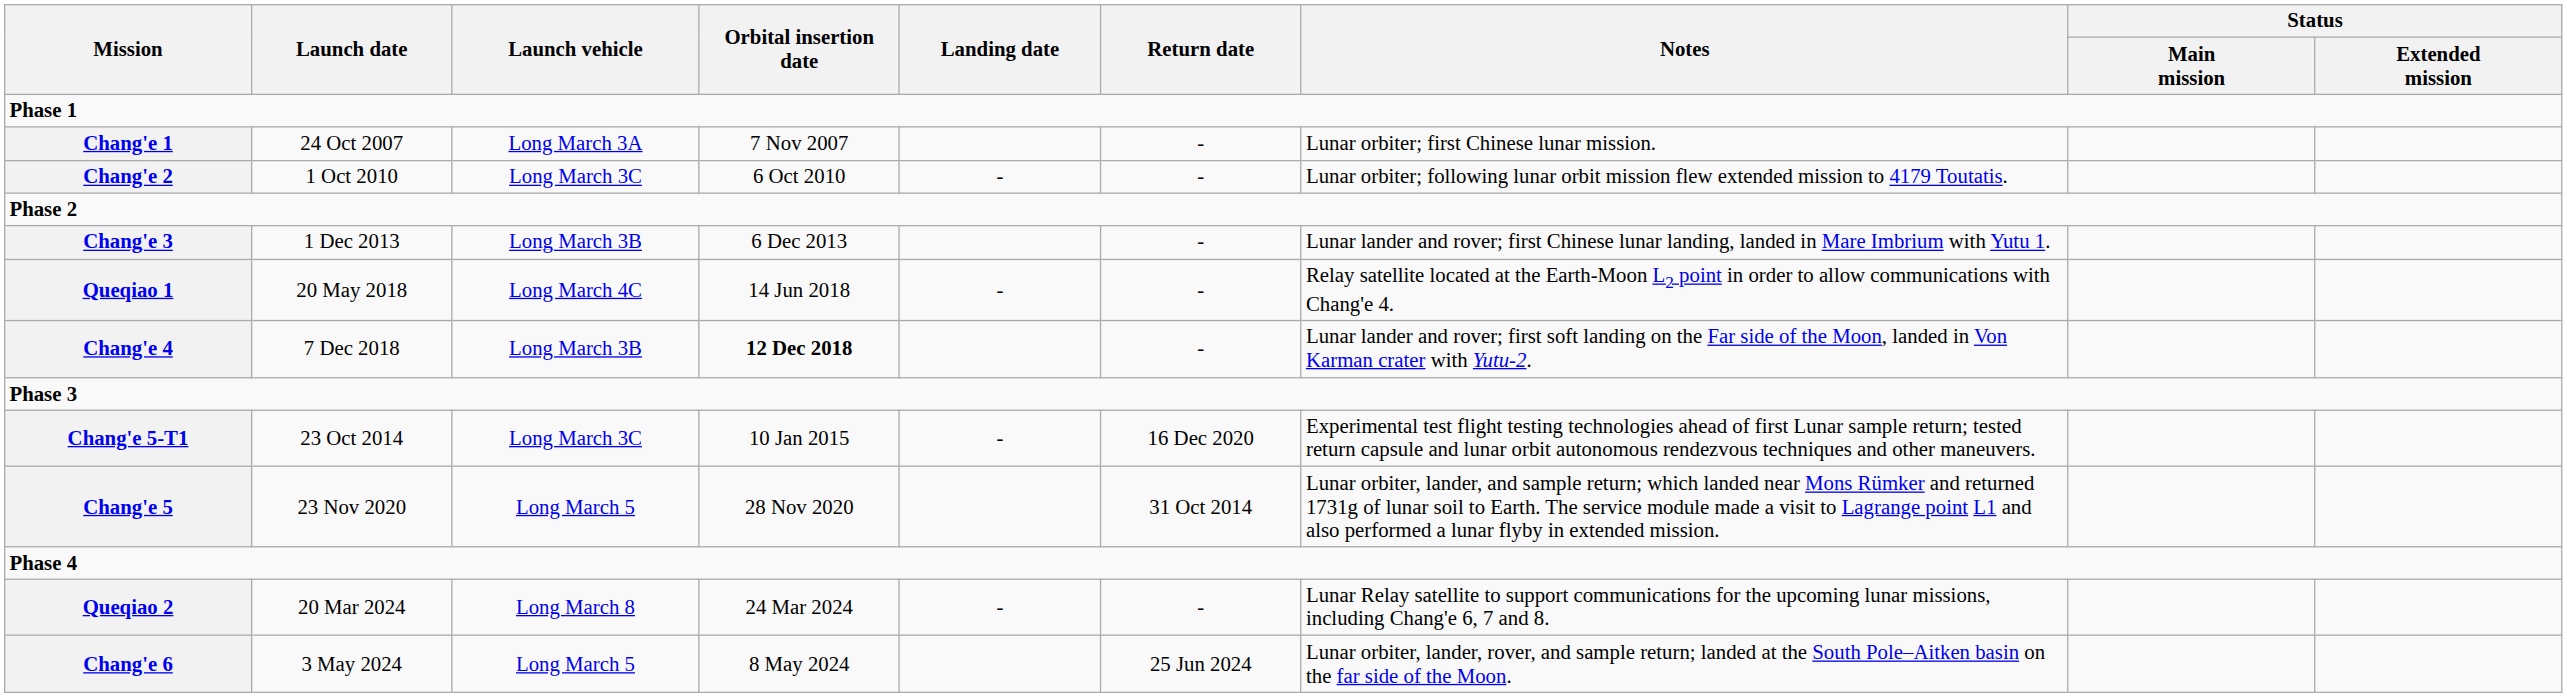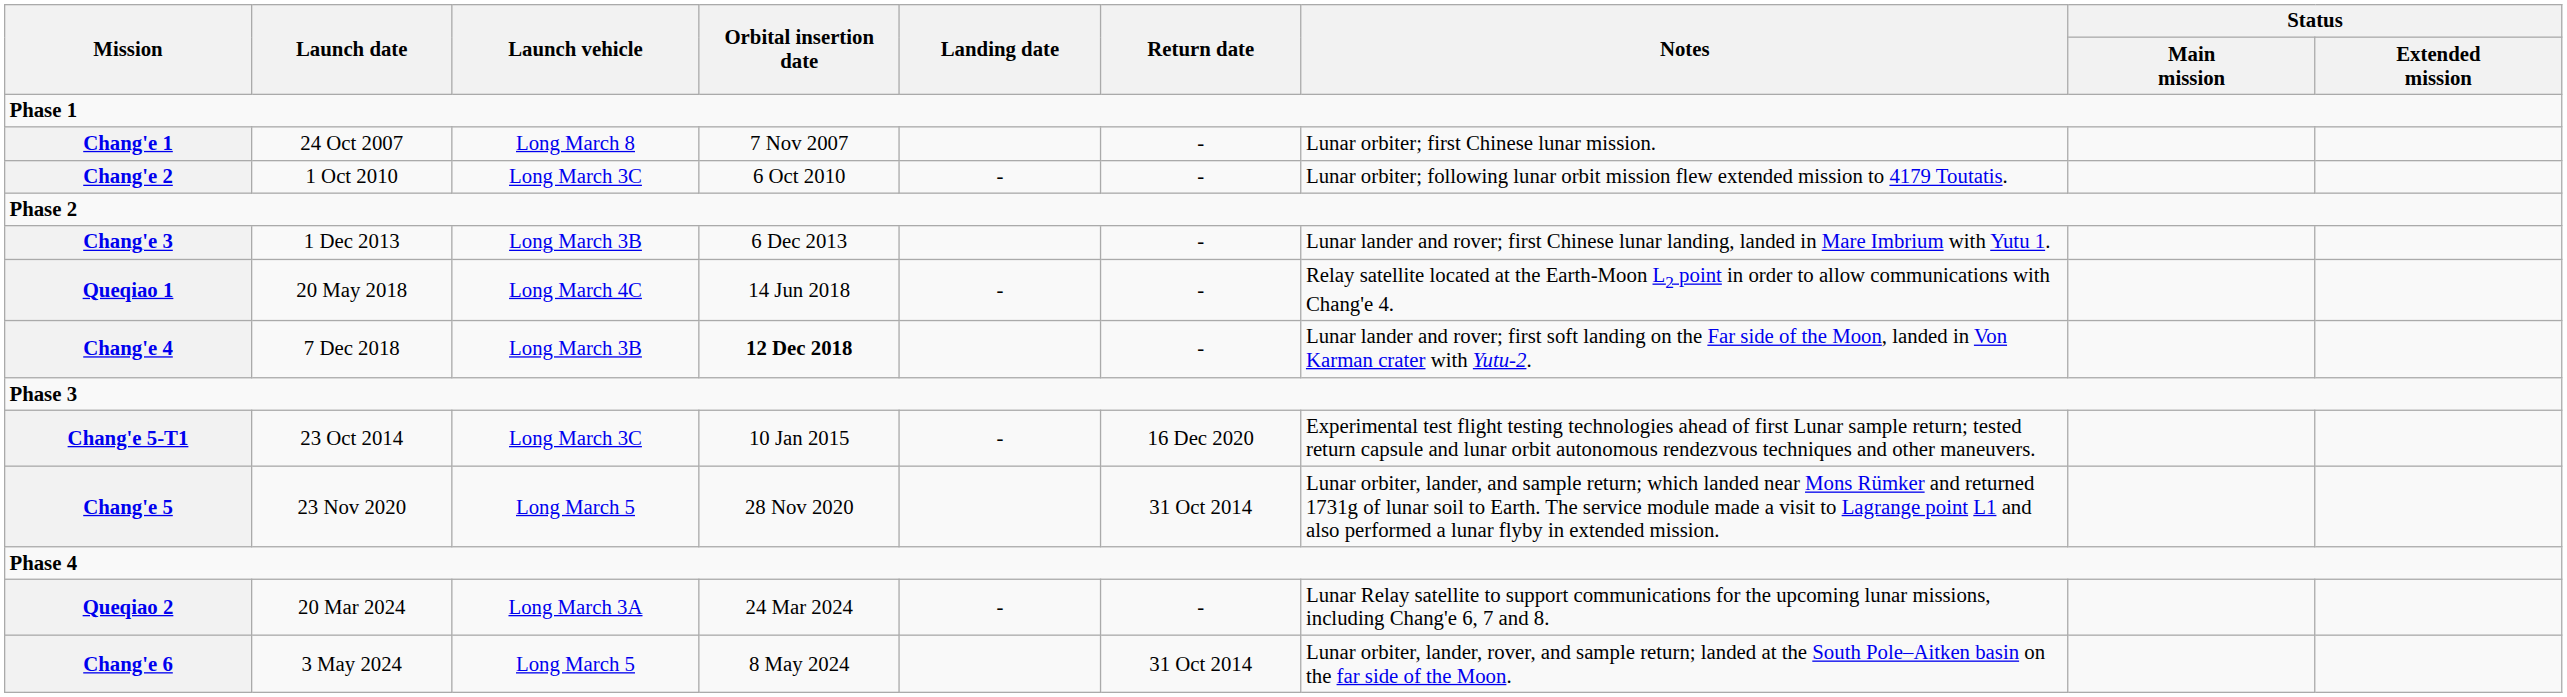 <table class="wikitable" style="text-align: center;">
 <tr>
 <th scope="col" style="width: 100px;" rowspan="2">Mission<br></th>
 <th scope="col" style="width: 80px;" rowspan="2">Launch date</th>
 <th scope="col" style="width: 100px;" rowspan="2">Launch vehicle</th>
 <th scope="col" style="width: 80px;" rowspan="2">Orbital insertion date</th>
 <th scope="col" style="width: 80px;" rowspan="2">Landing date</th>
 <th scope="col" style="width: 80px;" rowspan="2">Return date</th>
 <th scope="col" style="width: 30%;" rowspan="2">Notes<br></th>
 <th scope="col" colspan="2">Status</th>
 </tr>
 <tr>
 <th scope="col" style="width: 100px;">Main<br>mission</th>
 <th scope="col" style="width: 100px;">Extended<br>mission</th>
 </tr>
 <tr>
 <td colspan = 9 style="text-align: left;"><strong>Phase 1</strong></td>
 </tr>
 <tr>
 <th scope="row"><a href='#'>Chang'e 1</a></th>
 <td>24 Oct 2007</td>
-<td><a href='#'>Long March 3A</a></td>
+<td><a href='#'>Long March 8</a></td>
 <td>7 Nov 2007</td>
 <td></td>
 <td>-</td>
 <td style="text-align: left;">Lunar orbiter; first Chinese lunar mission.</td>
 <td></td>
 <td></td>
 </tr>
 <tr>
 <th scope="row"><a href='#'>Chang'e 2</a></th>
 <td>1 Oct 2010</td>
 <td><a href='#'>Long March 3C</a></td>
 <td>6 Oct 2010</td>
 <td>-</td>
 <td>-</td>
 <td style="text-align: left;">Lunar orbiter; following lunar orbit mission flew extended mission to <a href='#'>4179 Toutatis</a>.</td>
 <td></td>
 <td></td>
 </tr>
 <tr>
 <td colspan = 9 style="text-align: left;"><strong>Phase 2</strong></td>
 </tr>
 <tr>
 <th scope="row"><a href='#'>Chang'e 3</a></th>
 <td>1 Dec 2013</td>
 <td><a href='#'>Long March 3B</a></td>
 <td>6 Dec 2013</td>
 <td></td>
 <td>-</td>
 <td style="text-align: left;">Lunar lander and rover; first Chinese lunar landing, landed in <a href='#'>Mare Imbrium</a> with <a href='#'>Yutu 1</a>.</td>
 <td></td>
 <td></td>
 </tr>
 <tr>
 <th scope="row"><a href='#'>Queqiao 1</a></th>
 <td>20 May 2018</td>
 <td><a href='#'>Long March 4C</a></td>
 <td>14 Jun 2018</td>
 <td>-</td>
 <td>-</td>
 <td style="text-align: left;">Relay satellite located at the Earth-Moon <a href='#'>L<sub>2</sub> point</a> in order to allow communications with Chang'e 4.</td>
 <td></td>
 <td></td>
 </tr>
 <tr>
 <th scope="row"><a href='#'>Chang'e 4</a></th>
 <td>7 Dec 2018</td>
 <td><a href='#'>Long March 3B</a></td>
 <td><strong>12 Dec 2018</strong></td>
 <td></td>
 <td>-</td>
 <td style="text-align: left;">Lunar lander and rover; first soft landing on the <a href='#'>Far side of the Moon</a>, landed in <a href='#'>Von Karman crater</a> with <em><a href='#'>Yutu-2</a></em>.</td>
 <td></td>
 <td></td>
 </tr>
 <tr>
 <td colspan = 10 style="text-align: left;"><strong>Phase 3</strong></td>
 </tr>
 <tr>
 <th scope="row"><a href='#'>Chang'e 5-T1</a></th>
 <td>23 Oct 2014</td>
 <td><a href='#'>Long March 3C</a></td>
 <td>10 Jan 2015</td>
 <td>-</td>
 <td>16 Dec 2020</td>
 <td style="text-align: left;">Experimental test flight testing technologies ahead of first Lunar sample return; tested return capsule and lunar orbit autonomous rendezvous techniques and other maneuvers.</td>
 <td></td>
 <td></td>
 </tr>
 <tr>
 <th scope="row"><a href='#'>Chang'e 5</a></th>
 <td>23 Nov 2020</td>
 <td><a href='#'>Long March 5</a></td>
 <td>28 Nov 2020</td>
 <td></td>
 <td>31 Oct 2014</td>
 <td style="text-align: left;">Lunar orbiter, lander, and sample return; which landed near <a href='#'>Mons Rümker</a> and returned 1731g of lunar soil to Earth. The service module made a visit to <a href='#'>Lagrange point</a> <a href='#'>L1</a> and also performed a lunar flyby in extended mission.</td>
 <td></td>
 <td></td>
 </tr>
 <tr>
 <td colspan = 9 style="text-align: left;"><strong>Phase 4</strong></td>
 </tr>
 <tr>
 <th scope="row"><a href='#'>Queqiao 2</a></th>
 <td>20 Mar 2024</td>
-<td><a href='#'>Long March 8</a></td>
+<td><a href='#'>Long March 3A</a></td>
 <td>24 Mar 2024</td>
 <td>-</td>
 <td>-</td>
 <td style="text-align: left;">Lunar Relay satellite to support communications for the upcoming lunar missions, including Chang'e 6, 7 and 8.</td>
 <td></td>
 <td></td>
 </tr>
 <tr>
 <th scope="row"><a href='#'>Chang'e 6</a></th>
 <td>3 May 2024</td>
 <td><a href='#'>Long March 5</a></td>
 <td>8 May 2024</td>
 <td></td>
-<td>25 Jun 2024</td>
+<td>31 Oct 2014</td>
 <td style="text-align: left;">Lunar orbiter, lander, rover, and sample return; landed at the <a href='#'>South Pole–Aitken basin</a> on the <a href='#'>far side of the Moon</a>.</td>
 <td></td>
 <td></td>
 </tr>
 </table>
